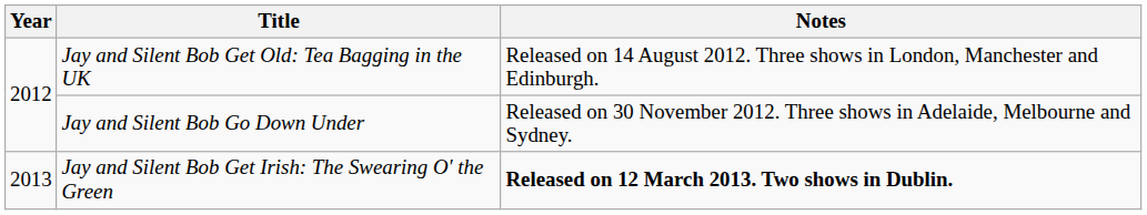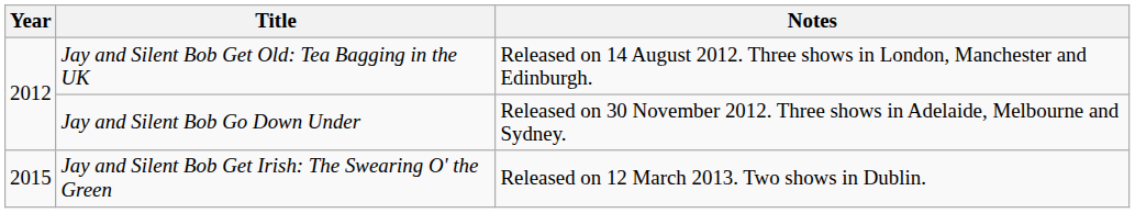 <table class="wikitable">
 <tr>
 <th>Year</th>
 <th>Title</th>
 <th>Notes</th>
 </tr>
 <tr>
 <td rowspan=2>2012</td>
 <td><em>Jay and Silent Bob Get Old: Tea Bagging in the UK</em></td>
 <td>Released on 14 August 2012. Three shows in London, Manchester and Edinburgh.</td>
 </tr>
 <tr>
 <td><em>Jay and Silent Bob Go Down Under</em></td>
 <td>Released on 30 November 2012. Three shows in Adelaide, Melbourne and Sydney.</td>
 </tr>
 <tr>
-<td>2013</td>
+<td>2015</td>
 <td><em>Jay and Silent Bob Get Irish: The Swearing O' the Green</em></td>
-<td><strong>Released on 12 March 2013. Two shows in Dublin.</strong></td>
+<td>Released on 12 March 2013. Two shows in Dublin.</td>
 </tr>
 </table>
